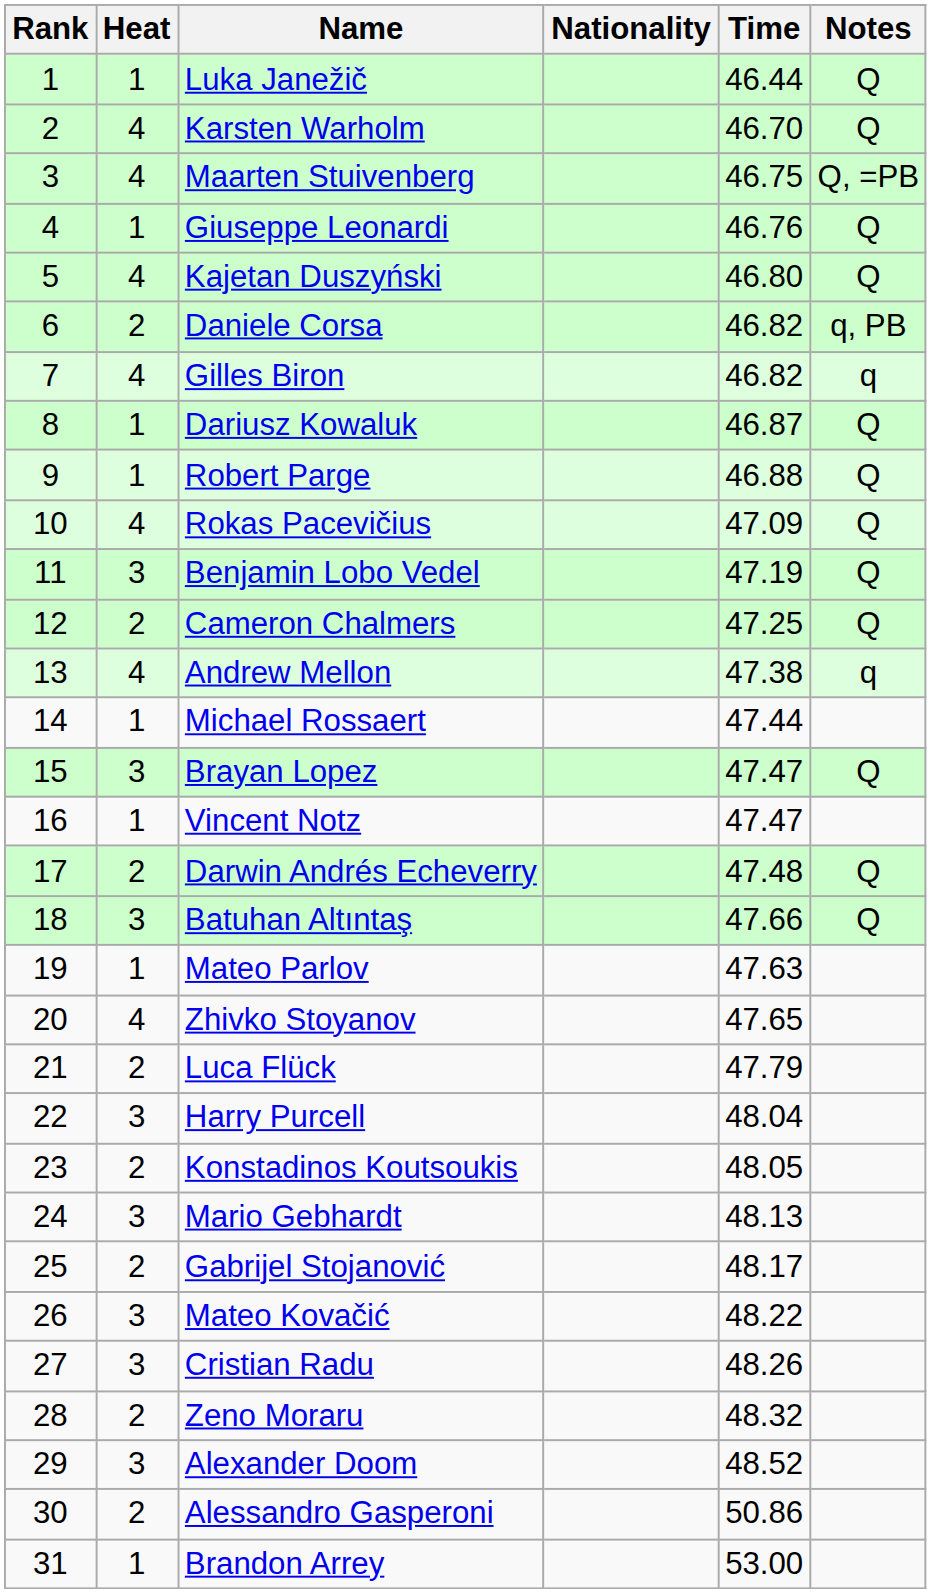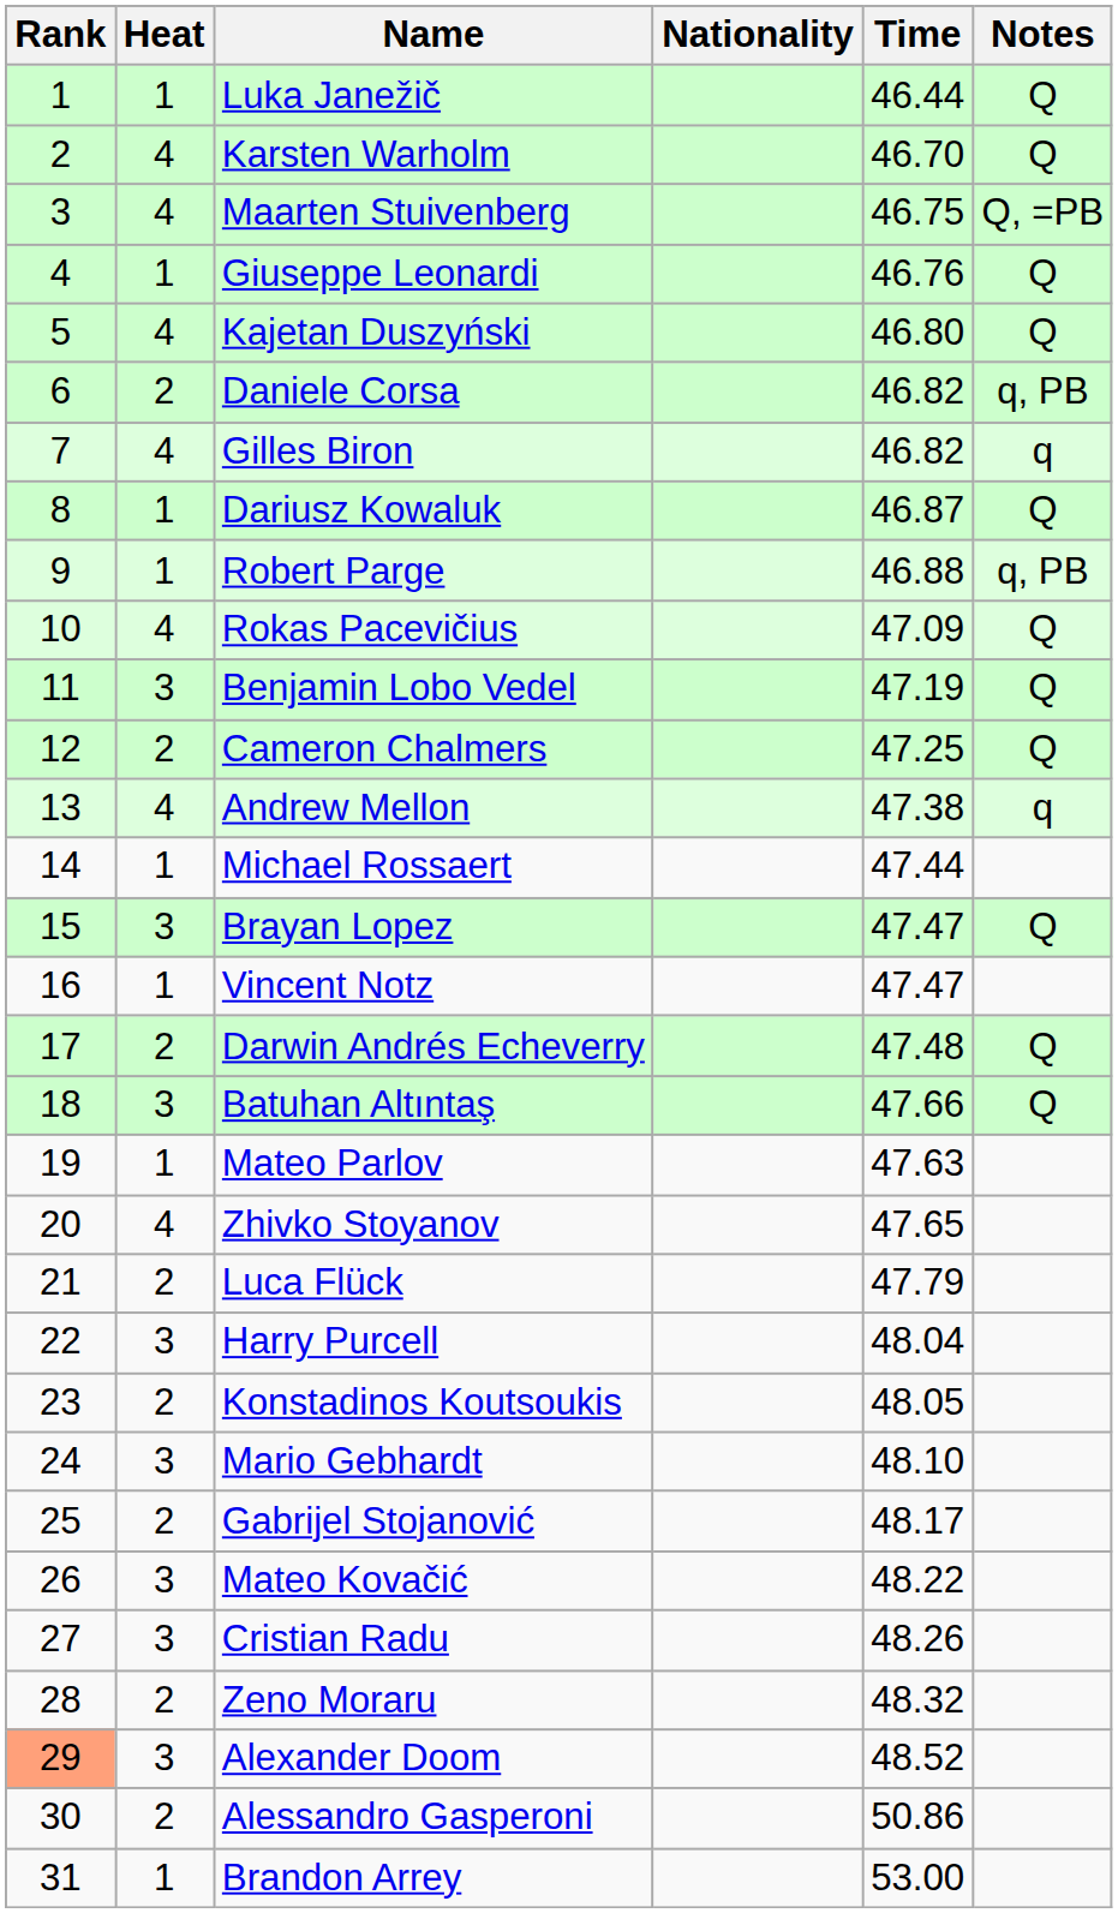 <table class="wikitable sortable" style="text-align:center">
 <tr>
 <th>Rank</th>
 <th>Heat</th>
 <th>Name</th>
 <th>Nationality</th>
 <th>Time</th>
 <th>Notes</th>
 </tr>
 <tr bgcolor=ccffcc>
 <td>1</td>
 <td>1</td>
 <td align=left><a href='#'>Luka Janežič</a></td>
 <td align=left></td>
 <td>46.44</td>
 <td>Q</td>
 </tr>
 <tr bgcolor=ccffcc>
 <td>2</td>
 <td>4</td>
 <td align=left><a href='#'>Karsten Warholm</a></td>
 <td align=left></td>
 <td>46.70</td>
 <td>Q</td>
 </tr>
 <tr bgcolor=ccffcc>
 <td>3</td>
 <td>4</td>
 <td align=left><a href='#'>Maarten Stuivenberg</a></td>
 <td align=left></td>
 <td>46.75</td>
 <td>Q, =PB</td>
 </tr>
 <tr bgcolor=ccffcc>
 <td>4</td>
 <td>1</td>
 <td align=left><a href='#'>Giuseppe Leonardi</a></td>
 <td align=left></td>
 <td>46.76</td>
 <td>Q</td>
 </tr>
 <tr bgcolor=ccffcc>
 <td>5</td>
 <td>4</td>
 <td align=left><a href='#'>Kajetan Duszyński</a></td>
 <td align=left></td>
 <td>46.80</td>
 <td>Q</td>
 </tr>
 <tr bgcolor=ccffcc>
 <td>6</td>
 <td>2</td>
 <td align=left><a href='#'>Daniele Corsa</a></td>
 <td align=left></td>
 <td>46.82</td>
 <td>q, PB</td>
 </tr>
 <tr bgcolor=ddffdd>
 <td>7</td>
 <td>4</td>
 <td align=left><a href='#'>Gilles Biron</a></td>
 <td align=left></td>
 <td>46.82</td>
 <td>q</td>
 </tr>
 <tr bgcolor=ccffcc>
 <td>8</td>
 <td>1</td>
 <td align=left><a href='#'>Dariusz Kowaluk</a></td>
 <td align=left></td>
 <td>46.87</td>
 <td>Q</td>
 </tr>
 <tr bgcolor=ddffdd>
 <td>9</td>
 <td>1</td>
 <td align=left><a href='#'>Robert Parge</a></td>
 <td align=left></td>
 <td>46.88</td>
-<td>Q</td>
+<td>q, PB</td>
 </tr>
 <tr bgcolor=ddffdd>
 <td>10</td>
 <td>4</td>
 <td align=left><a href='#'>Rokas Pacevičius</a></td>
 <td align=left></td>
 <td>47.09</td>
 <td>Q</td>
 </tr>
 <tr bgcolor=ccffcc>
 <td>11</td>
 <td>3</td>
 <td align=left><a href='#'>Benjamin Lobo Vedel</a></td>
 <td align=left></td>
 <td>47.19</td>
 <td>Q</td>
 </tr>
 <tr bgcolor=ccffcc>
 <td>12</td>
 <td>2</td>
 <td align=left><a href='#'>Cameron Chalmers</a></td>
 <td align=left></td>
 <td>47.25</td>
 <td>Q</td>
 </tr>
 <tr bgcolor=ddffdd>
 <td>13</td>
 <td>4</td>
 <td align=left><a href='#'>Andrew Mellon</a></td>
 <td align=left></td>
 <td>47.38</td>
 <td>q</td>
 </tr>
 <tr>
 <td>14</td>
 <td>1</td>
 <td align=left><a href='#'>Michael Rossaert</a></td>
 <td align=left></td>
 <td>47.44</td>
 <td></td>
 </tr>
 <tr bgcolor=ccffcc>
 <td>15</td>
 <td>3</td>
 <td align=left><a href='#'>Brayan Lopez</a></td>
 <td align=left></td>
 <td>47.47</td>
 <td>Q</td>
 </tr>
 <tr>
 <td>16</td>
 <td>1</td>
 <td align=left><a href='#'>Vincent Notz</a></td>
 <td align=left></td>
 <td>47.47</td>
 <td></td>
 </tr>
 <tr bgcolor=ccffcc>
 <td>17</td>
 <td>2</td>
 <td align=left><a href='#'>Darwin Andrés Echeverry</a></td>
 <td align=left></td>
 <td>47.48</td>
 <td>Q</td>
 </tr>
 <tr bgcolor=ccffcc>
 <td>18</td>
 <td>3</td>
 <td align=left><a href='#'>Batuhan Altıntaş</a></td>
 <td align=left></td>
 <td>47.66</td>
 <td>Q</td>
 </tr>
 <tr>
 <td>19</td>
 <td>1</td>
 <td align=left><a href='#'>Mateo Parlov</a></td>
 <td align=left></td>
 <td>47.63</td>
 <td></td>
 </tr>
 <tr>
 <td>20</td>
 <td>4</td>
 <td align=left><a href='#'>Zhivko Stoyanov</a></td>
 <td align=left></td>
 <td>47.65</td>
 <td></td>
 </tr>
 <tr>
 <td>21</td>
 <td>2</td>
 <td align=left><a href='#'>Luca Flück</a></td>
 <td align=left></td>
 <td>47.79</td>
 <td></td>
 </tr>
 <tr>
 <td>22</td>
 <td>3</td>
 <td align=left><a href='#'>Harry Purcell</a></td>
 <td align=left></td>
 <td>48.04</td>
 <td></td>
 </tr>
 <tr>
 <td>23</td>
 <td>2</td>
 <td align=left><a href='#'>Konstadinos Koutsoukis</a></td>
 <td align=left></td>
 <td>48.05</td>
 <td></td>
 </tr>
 <tr>
 <td>24</td>
 <td>3</td>
 <td align=left><a href='#'>Mario Gebhardt</a></td>
 <td align=left></td>
-<td>48.13</td>
+<td>48.10</td>
 <td></td>
 </tr>
 <tr>
 <td>25</td>
 <td>2</td>
 <td align=left><a href='#'>Gabrijel Stojanović</a></td>
 <td align=left></td>
 <td>48.17</td>
 <td></td>
 </tr>
 <tr>
 <td>26</td>
 <td>3</td>
 <td align=left><a href='#'>Mateo Kovačić</a></td>
 <td align=left></td>
 <td>48.22</td>
 <td></td>
 </tr>
 <tr>
 <td>27</td>
 <td>3</td>
 <td align=left><a href='#'>Cristian Radu</a></td>
 <td align=left></td>
 <td>48.26</td>
 <td></td>
 </tr>
 <tr>
 <td>28</td>
 <td>2</td>
 <td align=left><a href='#'>Zeno Moraru</a></td>
 <td align=left></td>
 <td>48.32</td>
 <td></td>
 </tr>
 <tr>
-<td>29</td>
+<td style="background: lightsalmon;">29</td>
 <td>3</td>
 <td align=left><a href='#'>Alexander Doom</a></td>
 <td align=left></td>
 <td>48.52</td>
 <td></td>
 </tr>
 <tr>
 <td>30</td>
 <td>2</td>
 <td align=left><a href='#'>Alessandro Gasperoni</a></td>
 <td align=left></td>
 <td>50.86</td>
 <td></td>
 </tr>
 <tr>
 <td>31</td>
 <td>1</td>
 <td align=left><a href='#'>Brandon Arrey</a></td>
 <td align=left></td>
 <td>53.00</td>
 <td></td>
 </tr>
 </table>
